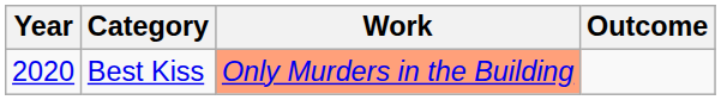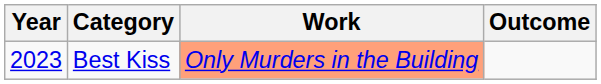 <table class="wikitable Sortable">
 <tr>
 <th>Year</th>
 <th>Category</th>
 <th>Work</th>
 <th>Outcome</th>
 </tr>
 <tr>
-<td><a href='#'>2020</a></td>
+<td><a href='#'>2023</a></td>
 <td><a href='#'>Best Kiss</a></td>
 <td style="background: lightsalmon;"><em><a href='#'>Only Murders in the Building</a></em></td>
 <td></td>
 </tr>
 </table>
